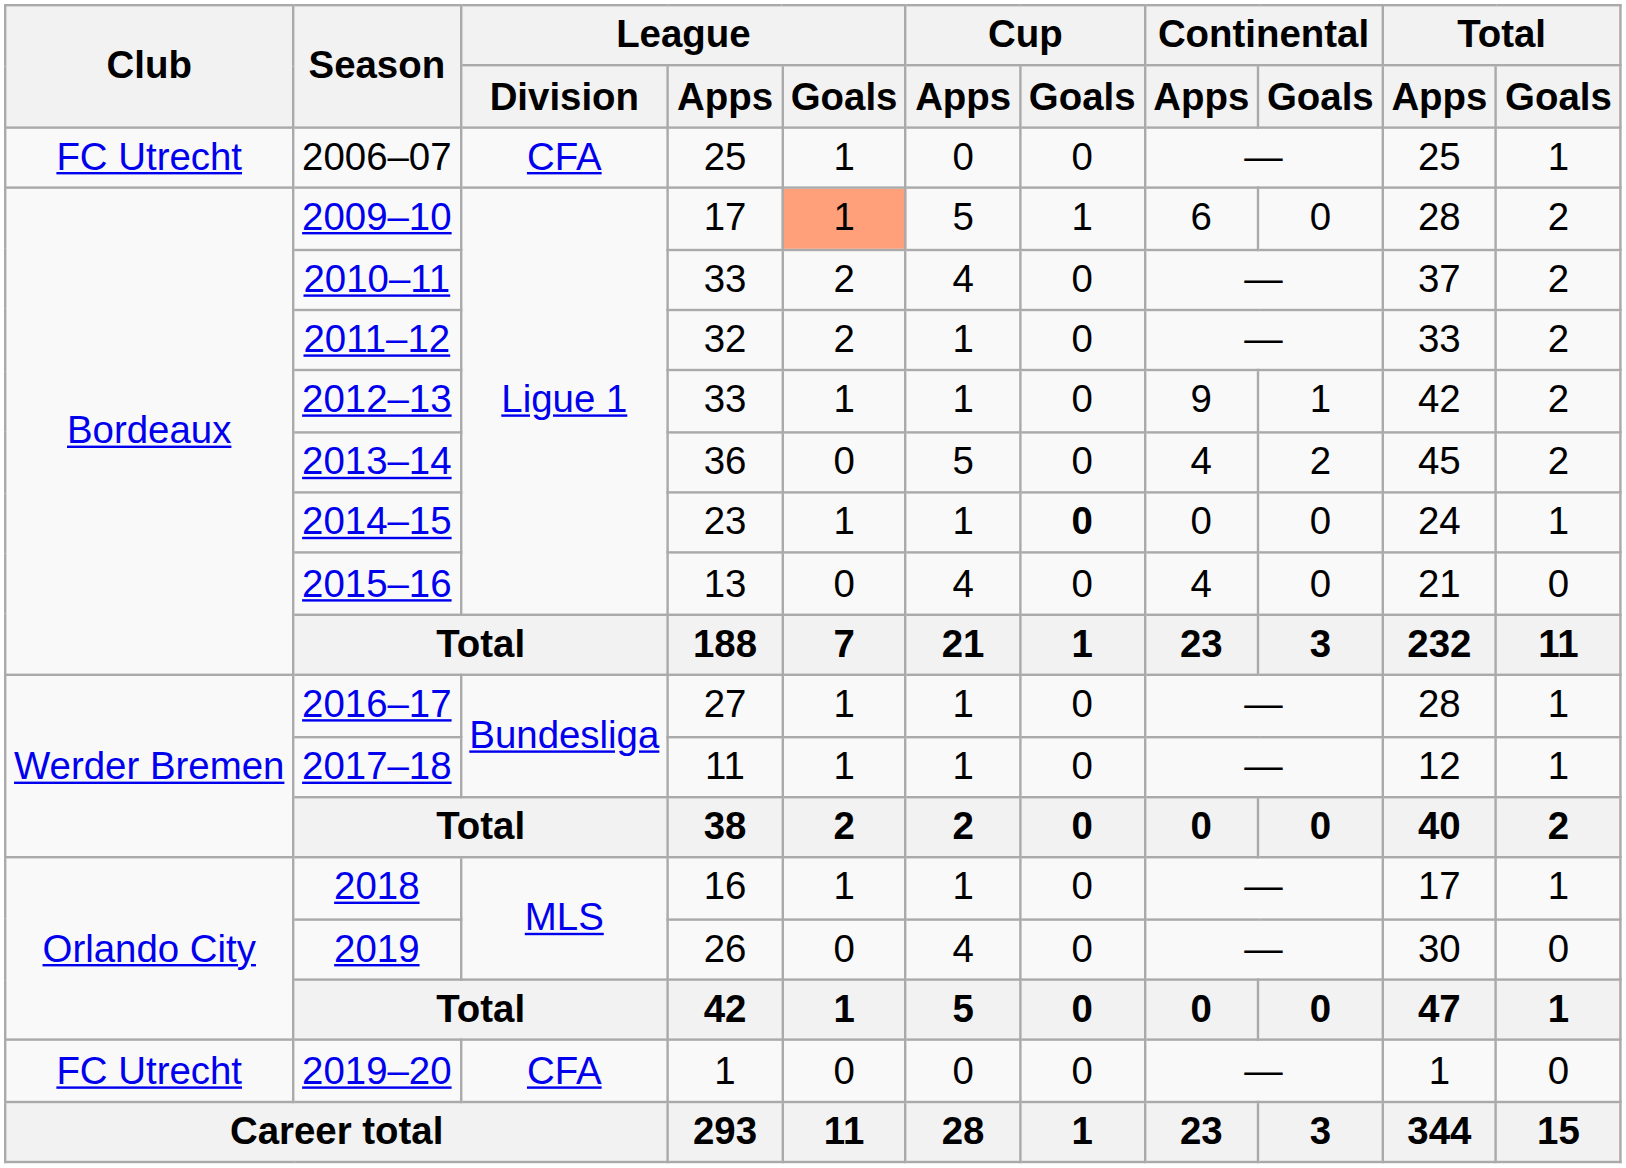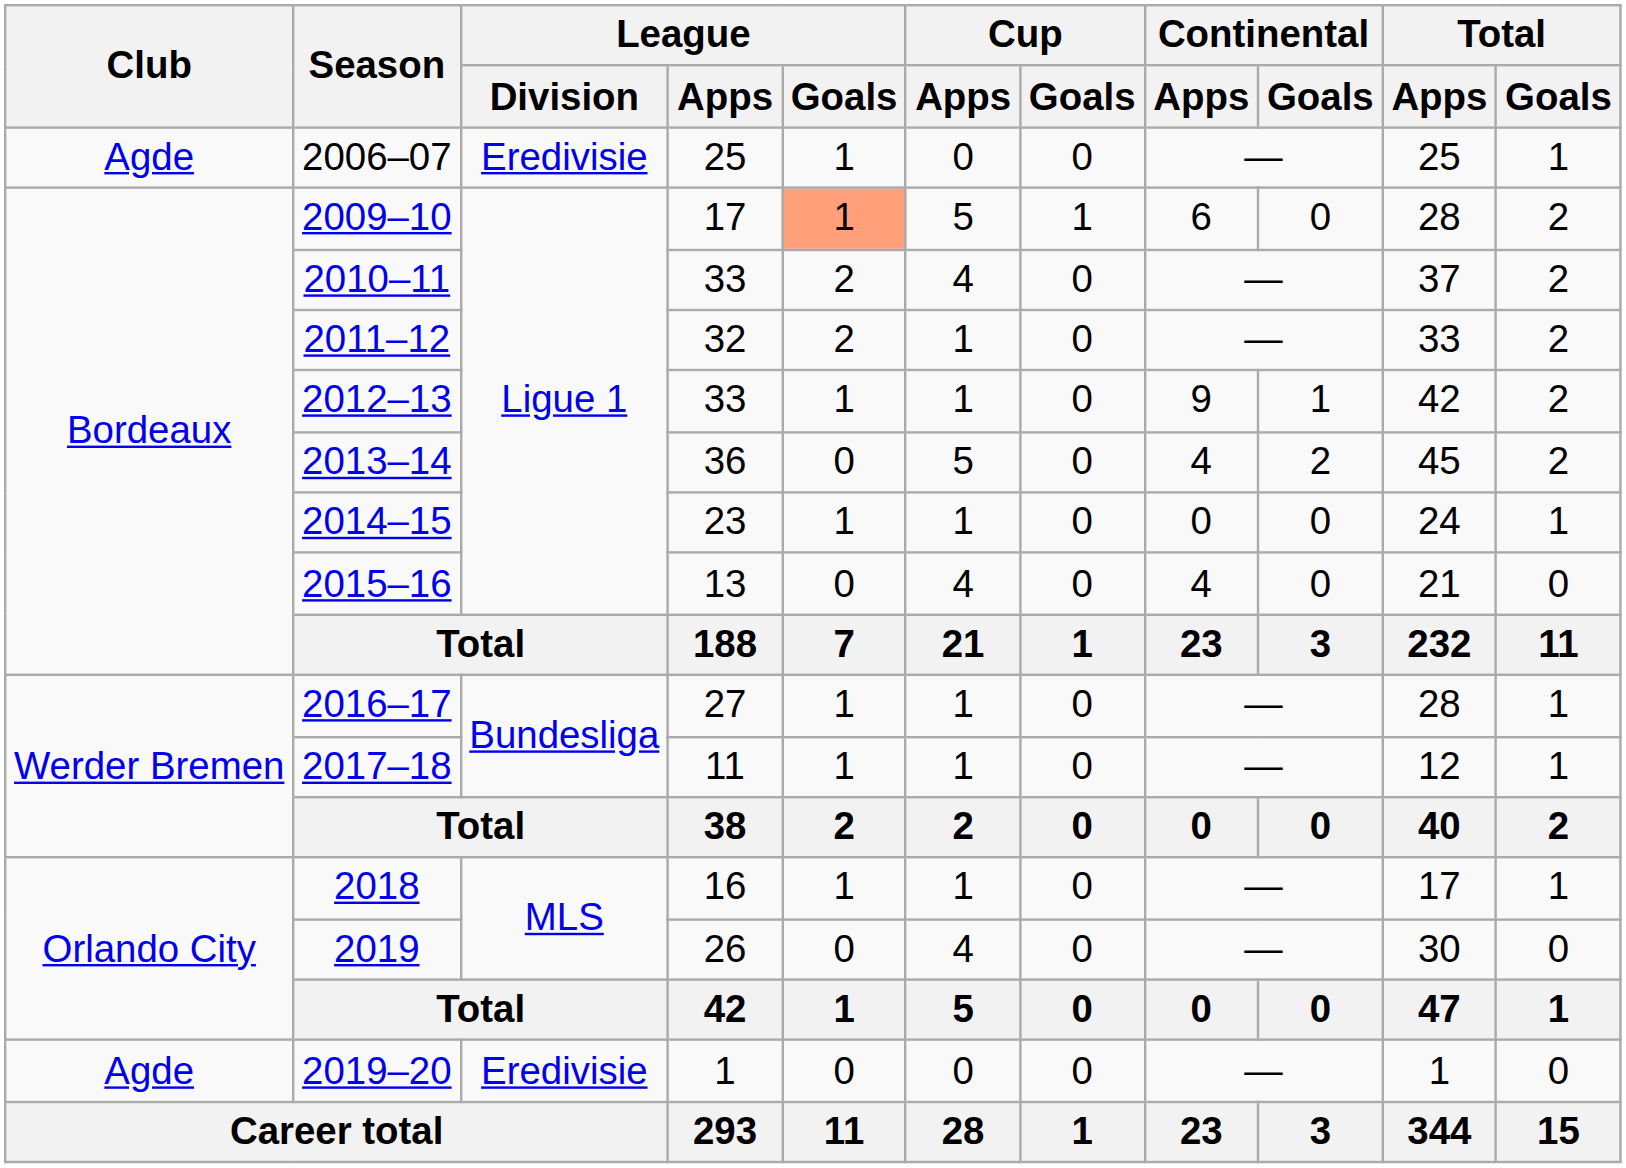 <table class="wikitable" style="text-align:center">
 <tr>
 <th rowspan="2">Club</th>
 <th rowspan="2">Season</th>
 <th colspan=3>League</th>
 <th colspan="2">Cup</th>
 <th colspan="2">Continental</th>
 <th colspan="2">Total</th>
 </tr>
 <tr>
 <th>Division</th>
 <th>Apps</th>
 <th>Goals</th>
 <th>Apps</th>
 <th>Goals</th>
 <th>Apps</th>
 <th>Goals</th>
 <th>Apps</th>
 <th>Goals</th>
 </tr>
 <tr>
-<td><a href='#'>FC Utrecht</a></td>
+<td><a href='#'>Agde</a></td>
 <td>2006–07</td>
-<td><a href='#'>CFA</a></td>
+<td><a href='#'>Eredivisie</a></td>
 <td>25</td>
 <td>1</td>
 <td>0</td>
 <td>0</td>
 <td colspan="2">—</td>
 <td>25</td>
 <td>1</td>
 </tr>
 <tr>
 <td rowspan="8"><a href='#'>Bordeaux</a></td>
 <td><a href='#'>2009–10</a></td>
 <td rowspan="7"><a href='#'>Ligue 1</a></td>
 <td>17</td>
 <td style="background: lightsalmon;">1</td>
 <td>5</td>
 <td>1</td>
 <td>6</td>
 <td>0</td>
 <td>28</td>
 <td>2</td>
 </tr>
 <tr>
 <td><a href='#'>2010–11</a></td>
 <td>33</td>
 <td>2</td>
 <td>4</td>
 <td>0</td>
 <td colspan="2">—</td>
 <td>37</td>
 <td>2</td>
 </tr>
 <tr>
 <td><a href='#'>2011–12</a></td>
 <td>32</td>
 <td>2</td>
 <td>1</td>
 <td>0</td>
 <td colspan="2">—</td>
 <td>33</td>
 <td>2</td>
 </tr>
 <tr>
 <td><a href='#'>2012–13</a></td>
 <td>33</td>
 <td>1</td>
 <td>1</td>
 <td>0</td>
 <td>9</td>
 <td>1</td>
 <td>42</td>
 <td>2</td>
 </tr>
 <tr>
 <td><a href='#'>2013–14</a></td>
 <td>36</td>
 <td>0</td>
 <td>5</td>
 <td>0</td>
 <td>4</td>
 <td>2</td>
 <td>45</td>
 <td>2</td>
 </tr>
 <tr>
 <td><a href='#'>2014–15</a></td>
 <td>23</td>
 <td>1</td>
 <td>1</td>
-<td><strong>0</strong></td>
+<td>0</td>
 <td>0</td>
 <td>0</td>
 <td>24</td>
 <td>1</td>
 </tr>
 <tr>
 <td><a href='#'>2015–16</a></td>
 <td>13</td>
 <td>0</td>
 <td>4</td>
 <td>0</td>
 <td>4</td>
 <td>0</td>
 <td>21</td>
 <td>0</td>
 </tr>
 <tr>
 <th colspan="2">Total</th>
 <th>188</th>
 <th>7</th>
 <th>21</th>
 <th>1</th>
 <th>23</th>
 <th>3</th>
 <th>232</th>
 <th>11</th>
 </tr>
 <tr>
 <td rowspan="3"><a href='#'>Werder Bremen</a></td>
 <td><a href='#'>2016–17</a></td>
 <td rowspan="2"><a href='#'>Bundesliga</a></td>
 <td>27</td>
 <td>1</td>
 <td>1</td>
 <td>0</td>
 <td colspan="2">—</td>
 <td>28</td>
 <td>1</td>
 </tr>
 <tr>
 <td><a href='#'>2017–18</a></td>
 <td>11</td>
 <td>1</td>
 <td>1</td>
 <td>0</td>
 <td colspan="2">—</td>
 <td>12</td>
 <td>1</td>
 </tr>
 <tr>
 <th colspan="2">Total</th>
 <th>38</th>
 <th>2</th>
 <th>2</th>
 <th>0</th>
 <th>0</th>
 <th>0</th>
 <th>40</th>
 <th>2</th>
 </tr>
 <tr>
 <td rowspan="3"><a href='#'>Orlando City</a></td>
 <td><a href='#'>2018</a></td>
 <td rowspan="2"><a href='#'>MLS</a></td>
 <td>16</td>
 <td>1</td>
 <td>1</td>
 <td>0</td>
 <td colspan="2">—</td>
 <td>17</td>
 <td>1</td>
 </tr>
 <tr>
 <td><a href='#'>2019</a></td>
 <td>26</td>
 <td>0</td>
 <td>4</td>
 <td>0</td>
 <td colspan="2">—</td>
 <td>30</td>
 <td>0</td>
 </tr>
 <tr>
 <th colspan="2">Total</th>
 <th>42</th>
 <th>1</th>
 <th>5</th>
 <th>0</th>
 <th>0</th>
 <th>0</th>
 <th>47</th>
 <th>1</th>
 </tr>
 <tr>
-<td><a href='#'>FC Utrecht</a></td>
+<td><a href='#'>Agde</a></td>
 <td><a href='#'>2019–20</a></td>
-<td><a href='#'>CFA</a></td>
+<td><a href='#'>Eredivisie</a></td>
 <td>1</td>
 <td>0</td>
 <td>0</td>
 <td>0</td>
 <td colspan="2">—</td>
 <td>1</td>
 <td>0</td>
 </tr>
 <tr>
 <th colspan="3">Career total</th>
 <th>293</th>
 <th>11</th>
 <th>28</th>
 <th>1</th>
 <th>23</th>
 <th>3</th>
 <th>344</th>
 <th>15</th>
 </tr>
 </table>
